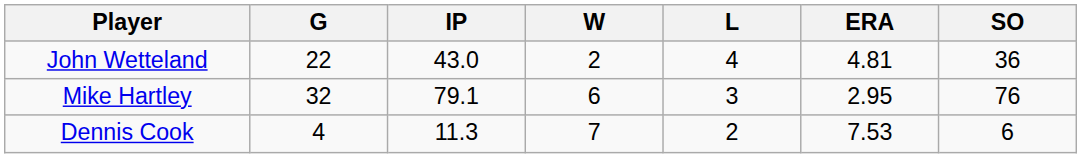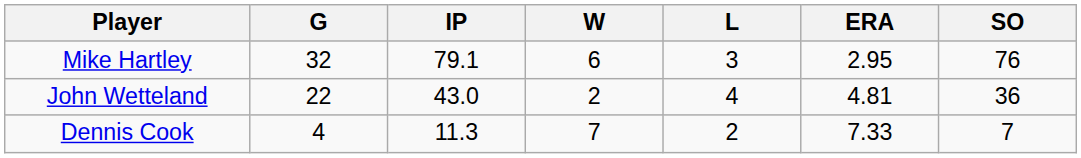 <table class="wikitable sortable">
 <tr>
 <th bgcolor="#DDDDFF" width="16%">Player</th>
 <th bgcolor="#DDDDFF" width="9%">G</th>
 <th bgcolor="#DDDDFF" width="9%">IP</th>
 <th bgcolor="#DDDDFF" width="9%">W</th>
 <th bgcolor="#DDDDFF" width="9%">L</th>
 <th bgcolor="#DDDDFF" width="9%">ERA</th>
 <th bgcolor="#DDDDFF" width="9%">SO</th>
 </tr>
 <tr align="center">
+<td><a href='#'>Mike Hartley</a></td>
+<td>32</td>
+<td>79.1</td>
+<td>6</td>
+<td>3</td>
+<td>2.95</td>
+<td>76</td>
+</tr>
+<tr align="center">
 <td><a href='#'>John Wetteland</a></td>
 <td>22</td>
 <td>43.0</td>
 <td>2</td>
 <td>4</td>
 <td>4.81</td>
 <td>36</td>
 </tr>
 <tr align="center">
-<td><a href='#'>Mike Hartley</a></td>
-<td>32</td>
-<td>79.1</td>
-<td>6</td>
-<td>3</td>
-<td>2.95</td>
-<td>76</td>
-</tr>
-<tr align="center">
 <td><a href='#'>Dennis Cook</a></td>
 <td>4</td>
 <td>11.3</td>
 <td>7</td>
 <td>2</td>
-<td>7.53</td>
-<td>6</td>
+<td>7.33</td>
+<td>7</td>
 </tr>
 </table>
